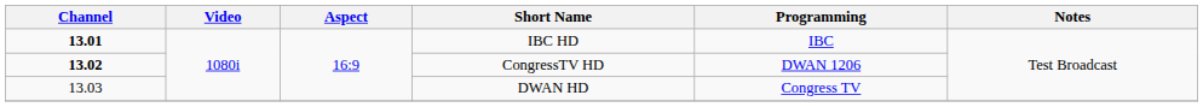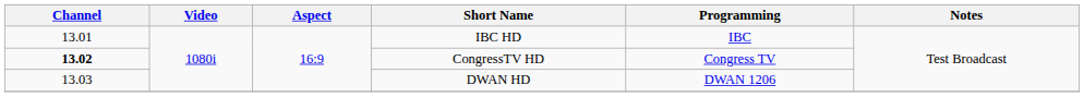 <table class="wikitable" style="width:100%; text-align:center;">
 <tr>
 <th><a href='#'>Channel</a></th>
 <th><a href='#'>Video</a></th>
 <th><a href='#'>Aspect</a></th>
 <th>Short Name</th>
 <th>Programming</th>
 <th>Notes</th>
 </tr>
 <tr>
-<td><strong>13.01</strong></td>
+<td>13.01</td>
 <td rowspan="3"><a href='#'>1080i</a></td>
 <td rowspan="3"><a href='#'>16:9</a></td>
 <td>IBC HD</td>
 <td><a href='#'>IBC</a></td>
 <td rowspan="3">Test Broadcast</td>
 </tr>
 <tr>
 <td><strong>13.02</strong></td>
 <td>CongressTV HD</td>
-<td><a href='#'>DWAN 1206</a></td>
+<td><a href='#'>Congress TV</a></td>
 </tr>
 <tr>
 <td>13.03</td>
 <td>DWAN HD</td>
-<td><a href='#'>Congress TV</a></td>
+<td><a href='#'>DWAN 1206</a></td>
 </tr>
 <tr>
 </tr>
 </table>
